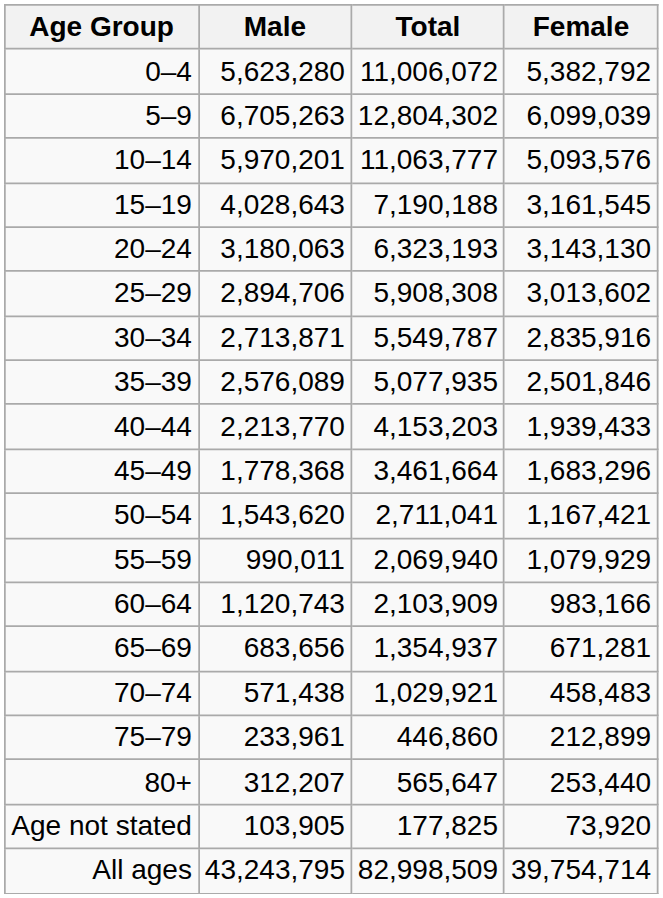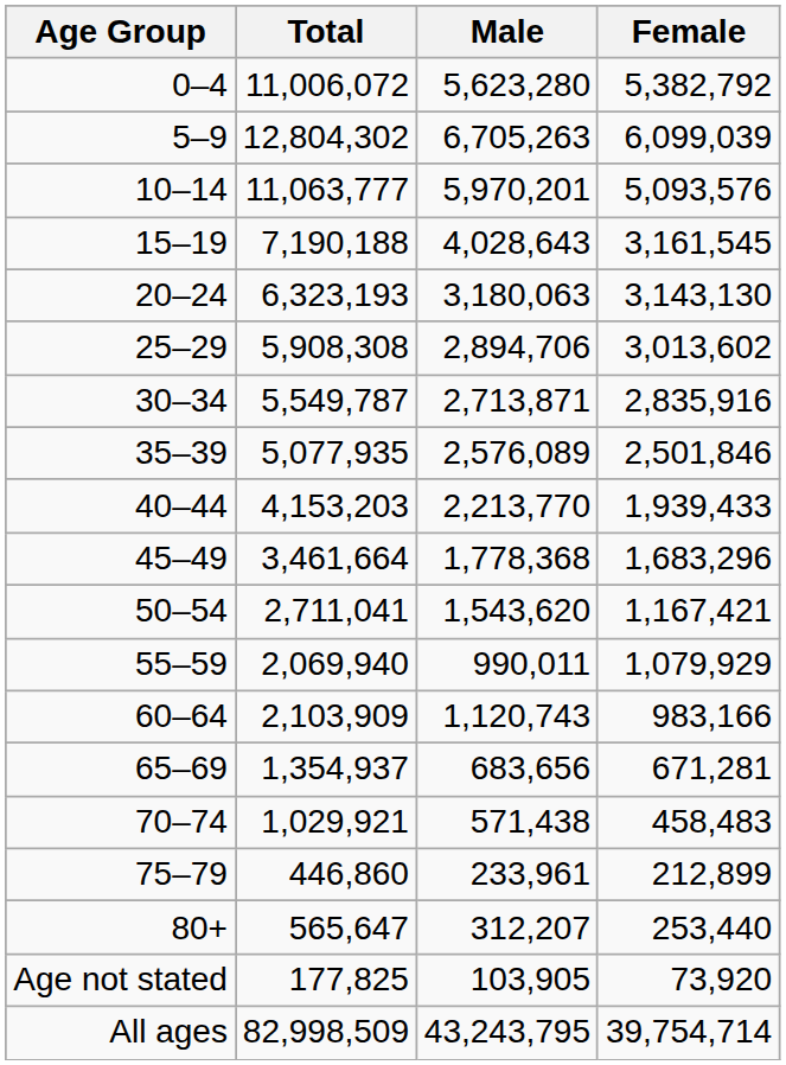 <table class="wikitable sortable col1left" style="text-align:right;">
 <tr>
 <th>Age Group</th>
+<th>Total</th>
 <th>Male</th>
-<th>Total</th>
 <th>Female</th>
 </tr>
 <tr>
 <td>0–4</td>
+<td>11,006,072</td>
 <td>5,623,280</td>
-<td>11,006,072</td>
 <td>5,382,792</td>
 </tr>
 <tr>
 <td>5–9</td>
+<td>12,804,302</td>
 <td>6,705,263</td>
-<td>12,804,302</td>
 <td>6,099,039</td>
 </tr>
 <tr>
 <td>10–14</td>
+<td>11,063,777</td>
 <td>5,970,201</td>
-<td>11,063,777</td>
 <td>5,093,576</td>
 </tr>
 <tr>
 <td>15–19</td>
+<td>7,190,188</td>
 <td>4,028,643</td>
-<td>7,190,188</td>
 <td>3,161,545</td>
 </tr>
 <tr>
 <td>20–24</td>
+<td>6,323,193</td>
 <td>3,180,063</td>
-<td>6,323,193</td>
 <td>3,143,130</td>
 </tr>
 <tr>
 <td>25–29</td>
+<td>5,908,308</td>
 <td>2,894,706</td>
-<td>5,908,308</td>
 <td>3,013,602</td>
 </tr>
 <tr>
 <td>30–34</td>
+<td>5,549,787</td>
 <td>2,713,871</td>
-<td>5,549,787</td>
 <td>2,835,916</td>
 </tr>
 <tr>
 <td>35–39</td>
+<td>5,077,935</td>
 <td>2,576,089</td>
-<td>5,077,935</td>
 <td>2,501,846</td>
 </tr>
 <tr>
 <td>40–44</td>
+<td>4,153,203</td>
 <td>2,213,770</td>
-<td>4,153,203</td>
 <td>1,939,433</td>
 </tr>
 <tr>
 <td>45–49</td>
+<td>3,461,664</td>
 <td>1,778,368</td>
-<td>3,461,664</td>
 <td>1,683,296</td>
 </tr>
 <tr>
 <td>50–54</td>
+<td>2,711,041</td>
 <td>1,543,620</td>
-<td>2,711,041</td>
 <td>1,167,421</td>
 </tr>
 <tr>
 <td>55–59</td>
+<td>2,069,940</td>
 <td>990,011</td>
-<td>2,069,940</td>
 <td>1,079,929</td>
 </tr>
 <tr>
 <td>60–64</td>
+<td>2,103,909</td>
 <td>1,120,743</td>
-<td>2,103,909</td>
 <td>983,166</td>
 </tr>
 <tr>
 <td>65–69</td>
+<td>1,354,937</td>
 <td>683,656</td>
-<td>1,354,937</td>
 <td>671,281</td>
 </tr>
 <tr>
 <td>70–74</td>
+<td>1,029,921</td>
 <td>571,438</td>
-<td>1,029,921</td>
 <td>458,483</td>
 </tr>
 <tr>
 <td>75–79</td>
+<td>446,860</td>
 <td>233,961</td>
-<td>446,860</td>
 <td>212,899</td>
 </tr>
 <tr>
 <td>80+</td>
+<td>565,647</td>
 <td>312,207</td>
-<td>565,647</td>
 <td>253,440</td>
 </tr>
 <tr>
 <td>Age not stated</td>
+<td>177,825</td>
 <td>103,905</td>
-<td>177,825</td>
 <td>73,920</td>
 </tr>
 <tr>
 <td>All ages</td>
+<td>82,998,509</td>
 <td>43,243,795</td>
-<td>82,998,509</td>
 <td>39,754,714</td>
 </tr>
 </table>
